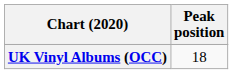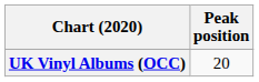 <table class="wikitable sortable plainrowheaders" style="text-align:center">
 <tr>
 <th scope="col">Chart (2020)</th>
 <th scope="col">Peak<br>position</th>
 </tr>
 <tr>
 </tr>
 <tr>
 <th scope="row"><a href='#'>UK Vinyl Albums</a> (<a href='#'>OCC</a>)</th>
-<td>18</td>
+<td>20</td>
 </tr>
 </table>
